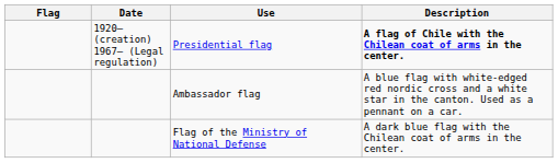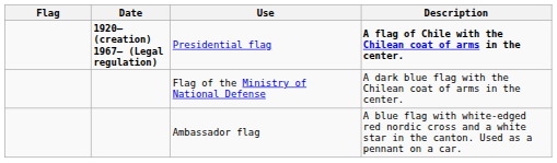 <table class="wikitable" style="background: #f9f9f9">
 <tr>
 <th width="110">Flag</th>
 <th width="100">Date</th>
 <th width="250">Use</th>
 <th width="250">Description</th>
 </tr>
 <tr>
 <td></td>
-<td>1920– (creation)<br>1967– (Legal regulation)<br></td>
+<td><strong>1920– (creation)<br>1967– (Legal regulation)<br></strong></td>
 <td><a href='#'>Presidential flag</a></td>
 <td><strong>A flag of Chile with the <a href='#'>Chilean coat of arms</a> in the center.</strong></td>
+</tr>
+<tr>
+<td></td>
+<td></td>
+<td>Flag of the <a href='#'>Ministry of National Defense</a></td>
+<td>A dark blue flag with the Chilean coat of arms in the center.</td>
 </tr>
 <tr>
 <td></td>
 <td></td>
 <td>Ambassador flag</td>
 <td>A blue flag with white-edged red nordic cross and a white star in the canton. Used as a pennant on a car.</td>
 </tr>
-<tr>
-<td></td>
-<td></td>
-<td>Flag of the <a href='#'>Ministry of National Defense</a></td>
-<td>A dark blue flag with the Chilean coat of arms in the center.</td>
-</tr>
 </table>
